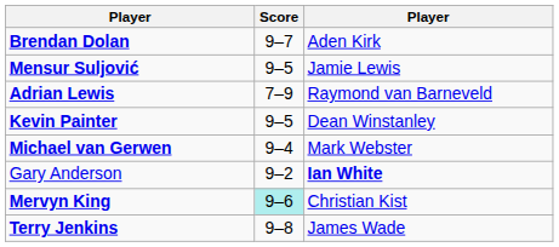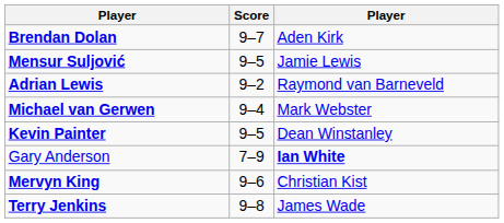 <table class="wikitable">
 <tr style="font-size:10pt;font-weight:bold">
 <th width=230px>Player</th>
 <th width=40px>Score</th>
 <th width=230px>Player</th>
 </tr>
 <tr>
 <td> <strong><a href='#'>Brendan Dolan</a></strong></td>
 <td align=center>9–7</td>
 <td> <a href='#'>Aden Kirk</a></td>
 </tr>
 <tr>
 <td> <strong><a href='#'>Mensur Suljović</a></strong></td>
 <td align=center>9–5</td>
 <td> <a href='#'>Jamie Lewis</a></td>
 </tr>
 <tr>
 <td> <strong><a href='#'>Adrian Lewis</a></strong></td>
-<td align=center>7–9</td>
+<td align=center>9–2</td>
 <td> <a href='#'>Raymond van Barneveld</a></td>
+</tr>
+<tr>
+<td> <strong><a href='#'>Michael van Gerwen</a></strong></td>
+<td align=center>9–4</td>
+<td> <a href='#'>Mark Webster</a></td>
 </tr>
 <tr>
 <td> <strong><a href='#'>Kevin Painter</a></strong></td>
 <td align=center>9–5</td>
 <td> <a href='#'>Dean Winstanley</a></td>
 </tr>
 <tr>
-<td> <strong><a href='#'>Michael van Gerwen</a></strong></td>
-<td align=center>9–4</td>
-<td> <a href='#'>Mark Webster</a></td>
-</tr>
-<tr>
 <td> <a href='#'>Gary Anderson</a></td>
-<td align=center>9–2</td>
+<td align=center>7–9</td>
 <td> <strong><a href='#'>Ian White</a></strong></td>
 </tr>
 <tr>
 <td> <strong><a href='#'>Mervyn King</a></strong></td>
-<td align=center style="background: paleturquoise;">9–6</td>
+<td align=center>9–6</td>
 <td> <a href='#'>Christian Kist</a></td>
 </tr>
 <tr>
 <td> <strong><a href='#'>Terry Jenkins</a></strong></td>
 <td align=center>9–8</td>
 <td> <a href='#'>James Wade</a></td>
 </tr>
 </table>
